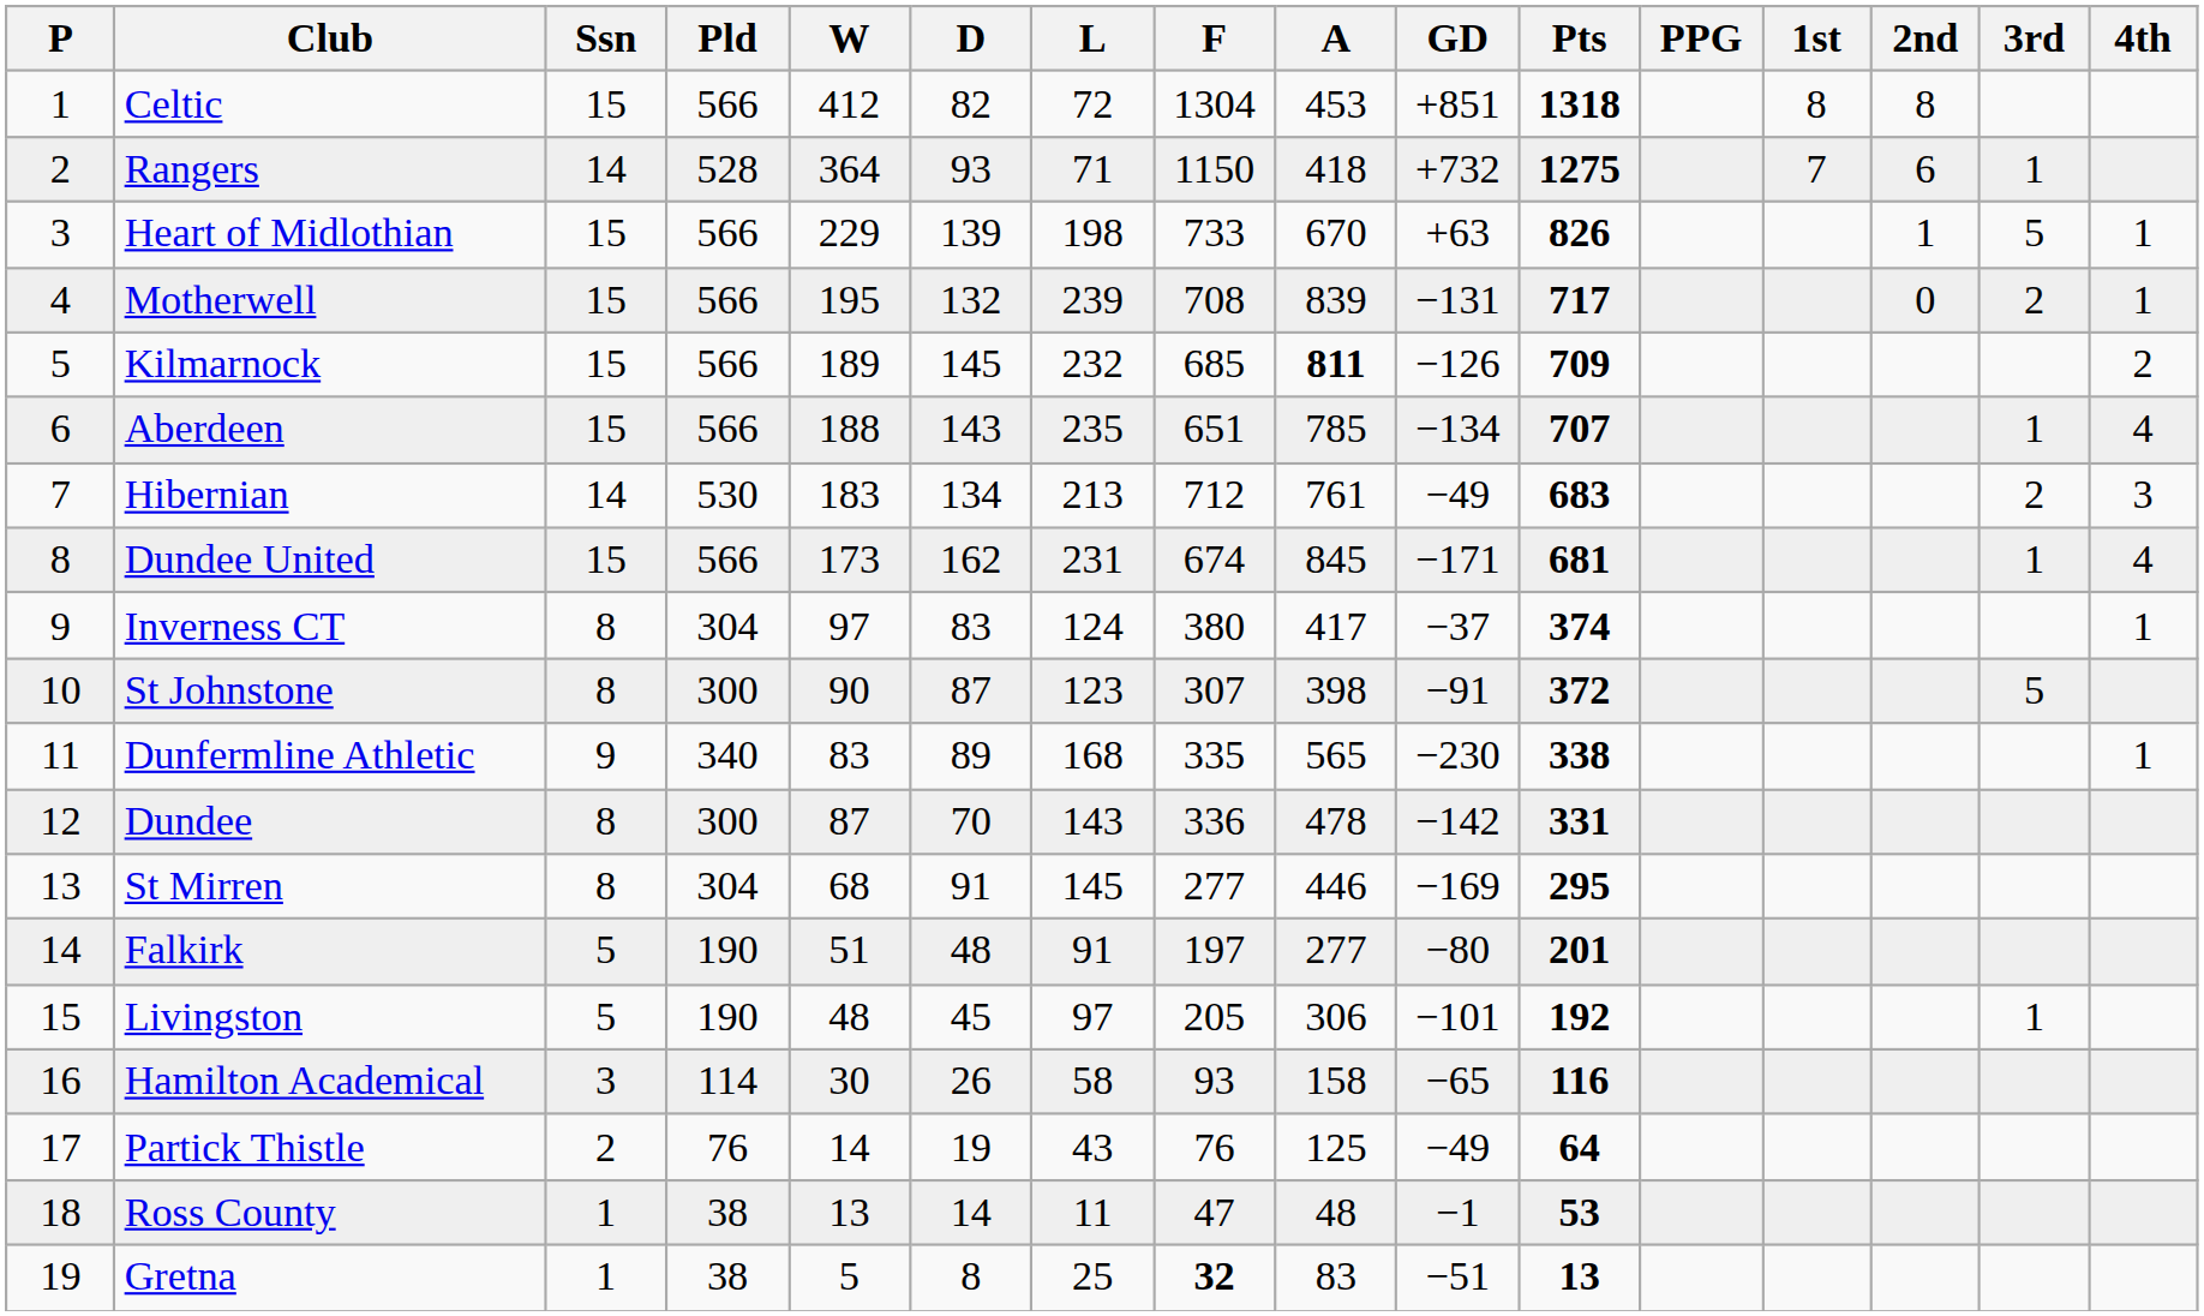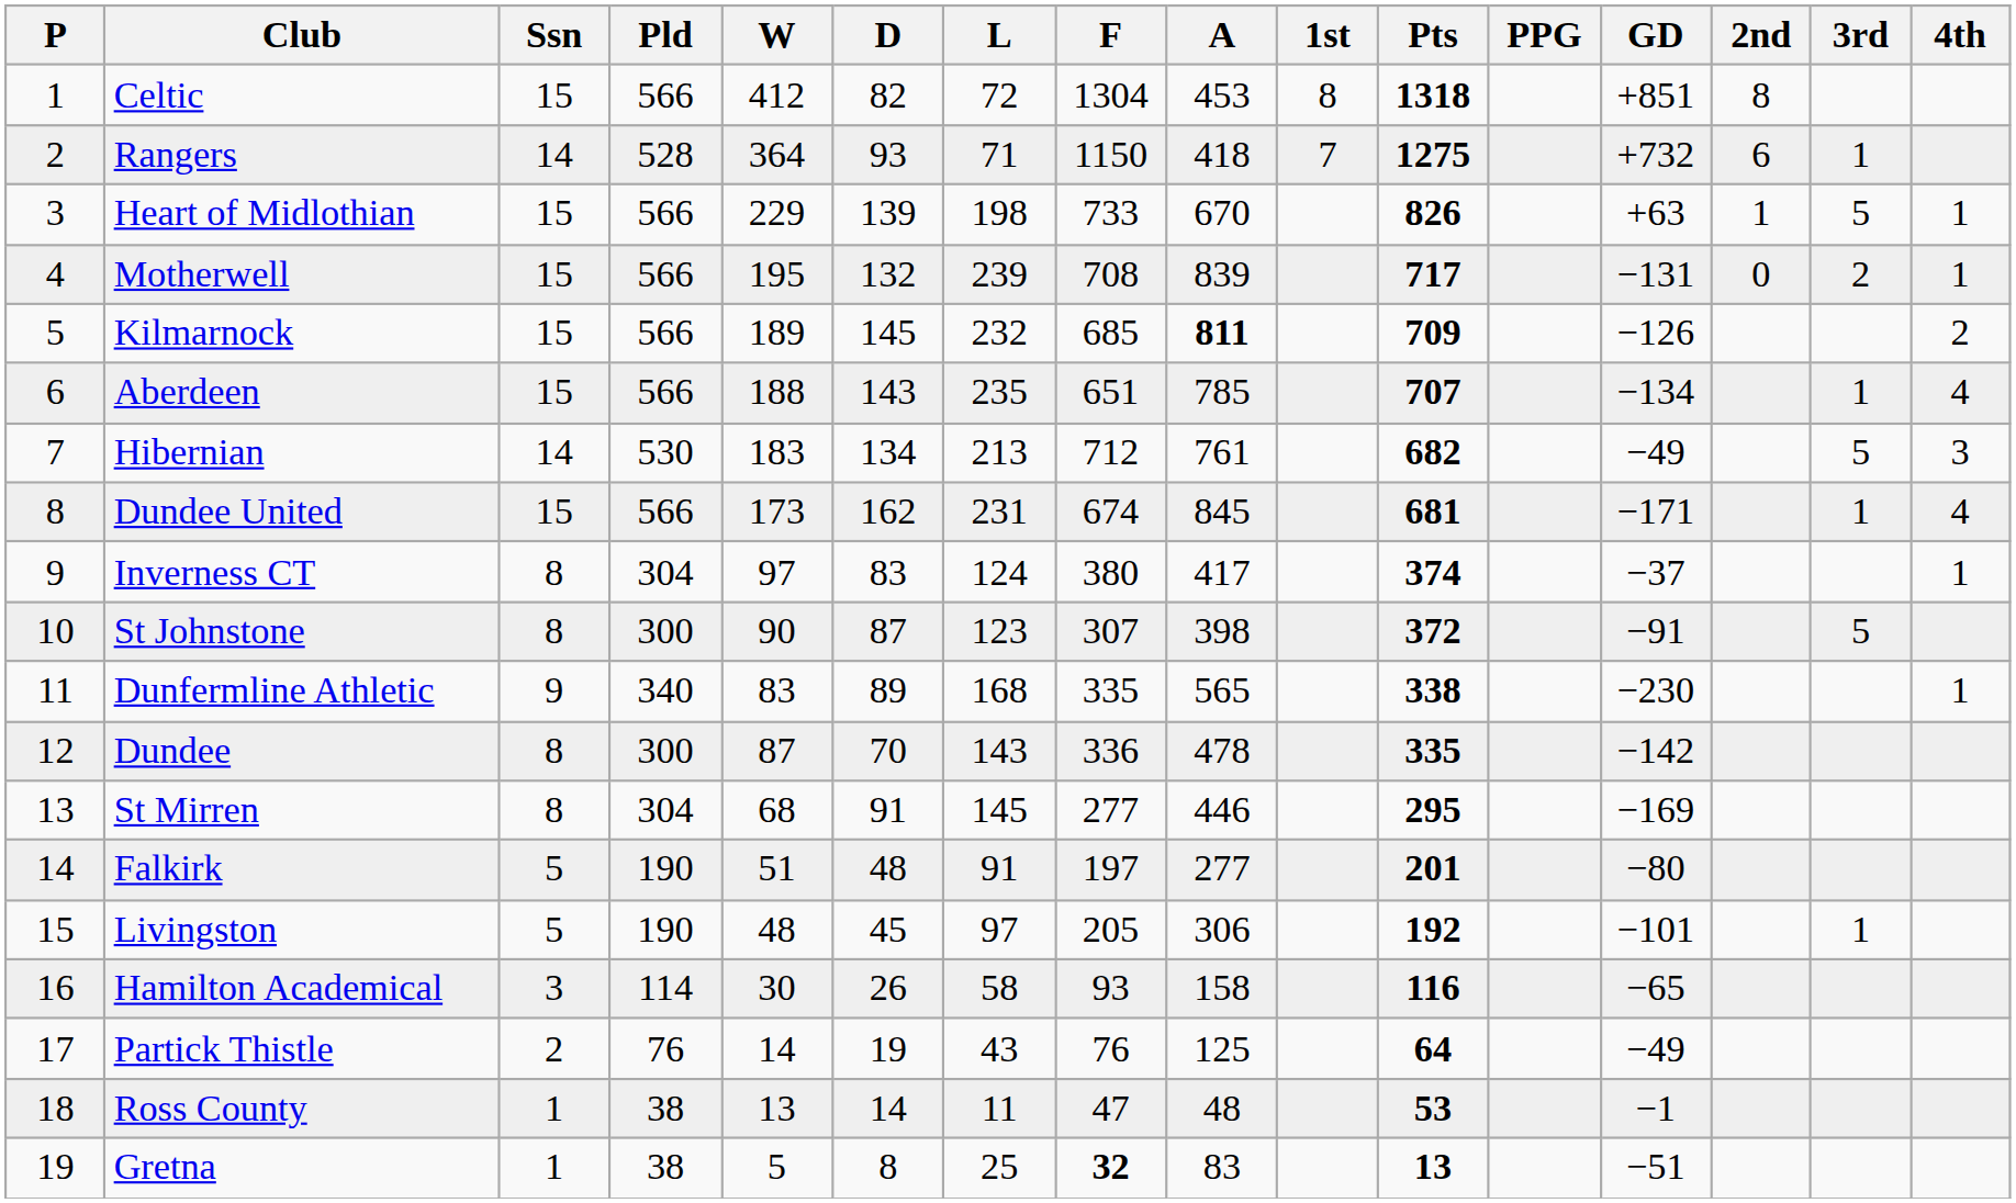 <table class="wikitable sortable" style="text-align:center">
 <tr>
 <th width=35>P <br></th>
 <th width=160>Club <br></th>
 <th width=40>Ssn <br></th>
 <th width=40>Pld <br></th>
 <th width=40>W <br></th>
 <th width=40>D <br></th>
 <th width=40>L <br></th>
 <th width=40>F <br></th>
 <th width=40>A <br></th>
-<th width=40>GD <br></th>
+<th width=35>1st <br></th>
 <th width=40>Pts <br></th>
 <th width=40>PPG <br></th>
-<th width=35>1st <br></th>
+<th width=40>GD <br></th>
 <th width=35>2nd <br></th>
 <th width=35>3rd <br></th>
 <th width=35>4th <br></th>
 </tr>
 <tr>
 <td>1</td>
 <td align=left><a href='#'>Celtic</a></td>
 <td>15</td>
 <td>566</td>
 <td>412</td>
 <td>82</td>
 <td>72</td>
 <td>1304</td>
 <td>453</td>
-<td>+851</td>
+<td>8</td>
 <td><strong>1318</strong></td>
 <td></td>
-<td>8</td>
+<td>+851</td>
 <td>8</td>
 <td></td>
 <td></td>
 </tr>
 <tr style="background:#efefef">
 <td>2</td>
 <td align=left><a href='#'>Rangers</a></td>
 <td>14</td>
 <td>528</td>
 <td>364</td>
 <td>93</td>
 <td>71</td>
 <td>1150</td>
 <td>418</td>
-<td>+732</td>
+<td>7</td>
 <td><strong>1275</strong></td>
 <td></td>
-<td>7</td>
+<td>+732</td>
 <td>6</td>
 <td>1</td>
 <td></td>
 </tr>
 <tr>
 <td>3</td>
 <td align=left><a href='#'>Heart of Midlothian</a></td>
 <td>15</td>
 <td>566</td>
 <td>229</td>
 <td>139</td>
 <td>198</td>
 <td>733</td>
 <td>670</td>
-<td>+63</td>
+<td></td>
 <td><strong>826</strong></td>
 <td></td>
-<td></td>
+<td>+63</td>
 <td>1</td>
 <td>5</td>
 <td>1</td>
 </tr>
 <tr style="background:#efefef">
 <td>4</td>
 <td align=left><a href='#'>Motherwell</a></td>
 <td>15</td>
 <td>566</td>
 <td>195</td>
 <td>132</td>
 <td>239</td>
 <td>708</td>
 <td>839</td>
-<td>−131</td>
+<td></td>
 <td><strong>717</strong></td>
 <td></td>
-<td></td>
+<td>−131</td>
 <td>0</td>
 <td>2</td>
 <td>1</td>
 </tr>
 <tr>
 <td>5</td>
 <td align=left><a href='#'>Kilmarnock</a></td>
 <td>15</td>
 <td>566</td>
 <td>189</td>
 <td>145</td>
 <td>232</td>
 <td>685</td>
 <td><strong>811</strong></td>
-<td>−126</td>
+<td></td>
 <td><strong>709</strong></td>
 <td></td>
-<td></td>
+<td>−126</td>
 <td></td>
 <td></td>
 <td>2</td>
 </tr>
 <tr style="background:#efefef">
 <td>6</td>
 <td align=left><a href='#'>Aberdeen</a></td>
 <td>15</td>
 <td>566</td>
 <td>188</td>
 <td>143</td>
 <td>235</td>
 <td>651</td>
 <td>785</td>
-<td>−134</td>
+<td></td>
 <td><strong>707</strong></td>
 <td></td>
-<td></td>
+<td>−134</td>
 <td></td>
 <td>1</td>
 <td>4</td>
 </tr>
 <tr>
 <td>7</td>
 <td align=left><a href='#'>Hibernian</a></td>
 <td>14</td>
 <td>530</td>
 <td>183</td>
 <td>134</td>
 <td>213</td>
 <td>712</td>
 <td>761</td>
+<td></td>
+<td><strong>682</strong></td>
+<td></td>
 <td>−49</td>
-<td><strong>683</strong></td>
 <td></td>
-<td></td>
-<td></td>
-<td>2</td>
+<td>5</td>
 <td>3</td>
 </tr>
 <tr style="background:#efefef">
 <td>8</td>
 <td align=left><a href='#'>Dundee United</a></td>
 <td>15</td>
 <td>566</td>
 <td>173</td>
 <td>162</td>
 <td>231</td>
 <td>674</td>
 <td>845</td>
-<td>−171</td>
+<td></td>
 <td><strong>681</strong></td>
 <td></td>
-<td></td>
+<td>−171</td>
 <td></td>
 <td>1</td>
 <td>4</td>
 </tr>
 <tr>
 <td>9</td>
 <td align=left><a href='#'>Inverness CT</a></td>
 <td>8</td>
 <td>304</td>
 <td>97</td>
 <td>83</td>
 <td>124</td>
 <td>380</td>
 <td>417</td>
-<td>−37</td>
+<td></td>
 <td><strong>374</strong></td>
 <td></td>
-<td></td>
+<td>−37</td>
 <td></td>
 <td></td>
 <td>1</td>
 </tr>
 <tr style="background:#efefef">
 <td>10</td>
 <td align=left><a href='#'>St Johnstone</a></td>
 <td>8</td>
 <td>300</td>
 <td>90</td>
 <td>87</td>
 <td>123</td>
 <td>307</td>
 <td>398</td>
-<td>−91</td>
+<td></td>
 <td><strong>372</strong></td>
 <td></td>
-<td></td>
+<td>−91</td>
 <td></td>
 <td>5</td>
 <td></td>
 </tr>
 <tr>
 <td>11</td>
 <td align=left><a href='#'>Dunfermline Athletic</a></td>
 <td>9</td>
 <td>340</td>
 <td>83</td>
 <td>89</td>
 <td>168</td>
 <td>335</td>
 <td>565</td>
-<td>−230</td>
+<td></td>
 <td><strong>338</strong></td>
 <td></td>
-<td></td>
+<td>−230</td>
 <td></td>
 <td></td>
 <td>1</td>
 </tr>
 <tr style="background:#efefef">
 <td>12</td>
 <td align=left><a href='#'>Dundee</a></td>
 <td>8</td>
 <td>300</td>
 <td>87</td>
 <td>70</td>
 <td>143</td>
 <td>336</td>
 <td>478</td>
+<td></td>
+<td><strong>335</strong></td>
+<td></td>
 <td>−142</td>
-<td><strong>331</strong></td>
-<td></td>
-<td></td>
 <td></td>
 <td></td>
 <td></td>
 </tr>
 <tr>
 <td>13</td>
 <td align=left><a href='#'>St Mirren</a></td>
 <td>8</td>
 <td>304</td>
 <td>68</td>
 <td>91</td>
 <td>145</td>
 <td>277</td>
 <td>446</td>
-<td>−169</td>
+<td></td>
 <td><strong>295</strong></td>
 <td></td>
-<td></td>
+<td>−169</td>
 <td></td>
 <td></td>
 <td></td>
 </tr>
 <tr style="background:#efefef">
 <td>14</td>
 <td align=left><a href='#'>Falkirk</a></td>
 <td>5</td>
 <td>190</td>
 <td>51</td>
 <td>48</td>
 <td>91</td>
 <td>197</td>
 <td>277</td>
-<td>−80</td>
+<td></td>
 <td><strong>201</strong></td>
 <td></td>
-<td></td>
+<td>−80</td>
 <td></td>
 <td></td>
 <td></td>
 </tr>
 <tr>
 <td>15</td>
 <td align=left><a href='#'>Livingston</a></td>
 <td>5</td>
 <td>190</td>
 <td>48</td>
 <td>45</td>
 <td>97</td>
 <td>205</td>
 <td>306</td>
-<td>−101</td>
+<td></td>
 <td><strong>192</strong></td>
 <td></td>
-<td></td>
+<td>−101</td>
 <td></td>
 <td>1</td>
 <td></td>
 </tr>
 <tr style="background:#efefef">
 <td>16</td>
 <td align=left><a href='#'>Hamilton Academical</a></td>
 <td>3</td>
 <td>114</td>
 <td>30</td>
 <td>26</td>
 <td>58</td>
 <td>93</td>
 <td>158</td>
-<td>−65</td>
+<td></td>
 <td><strong>116</strong></td>
 <td></td>
-<td></td>
+<td>−65</td>
 <td></td>
 <td></td>
 <td></td>
 </tr>
 <tr>
 <td>17</td>
 <td align=left><a href='#'>Partick Thistle</a></td>
 <td>2</td>
 <td>76</td>
 <td>14</td>
 <td>19</td>
 <td>43</td>
 <td>76</td>
 <td>125</td>
-<td>−49</td>
+<td></td>
 <td><strong>64</strong></td>
 <td></td>
-<td></td>
+<td>−49</td>
 <td></td>
 <td></td>
 <td></td>
 </tr>
 <tr style="background:#efefef">
 <td>18</td>
 <td align=left><a href='#'>Ross County</a></td>
 <td>1</td>
 <td>38</td>
 <td>13</td>
 <td>14</td>
 <td>11</td>
 <td>47</td>
 <td>48</td>
-<td>−1</td>
+<td></td>
 <td><strong>53</strong></td>
 <td></td>
-<td></td>
+<td>−1</td>
 <td></td>
 <td></td>
 <td></td>
 </tr>
 <tr>
 <td>19</td>
 <td align=left><a href='#'>Gretna</a></td>
 <td>1</td>
 <td>38</td>
 <td>5</td>
 <td>8</td>
 <td>25</td>
 <td><strong>32</strong></td>
 <td>83</td>
-<td>−51</td>
+<td></td>
 <td><strong>13</strong></td>
 <td></td>
-<td></td>
+<td>−51</td>
 <td></td>
 <td></td>
 <td></td>
 </tr>
 </table>
